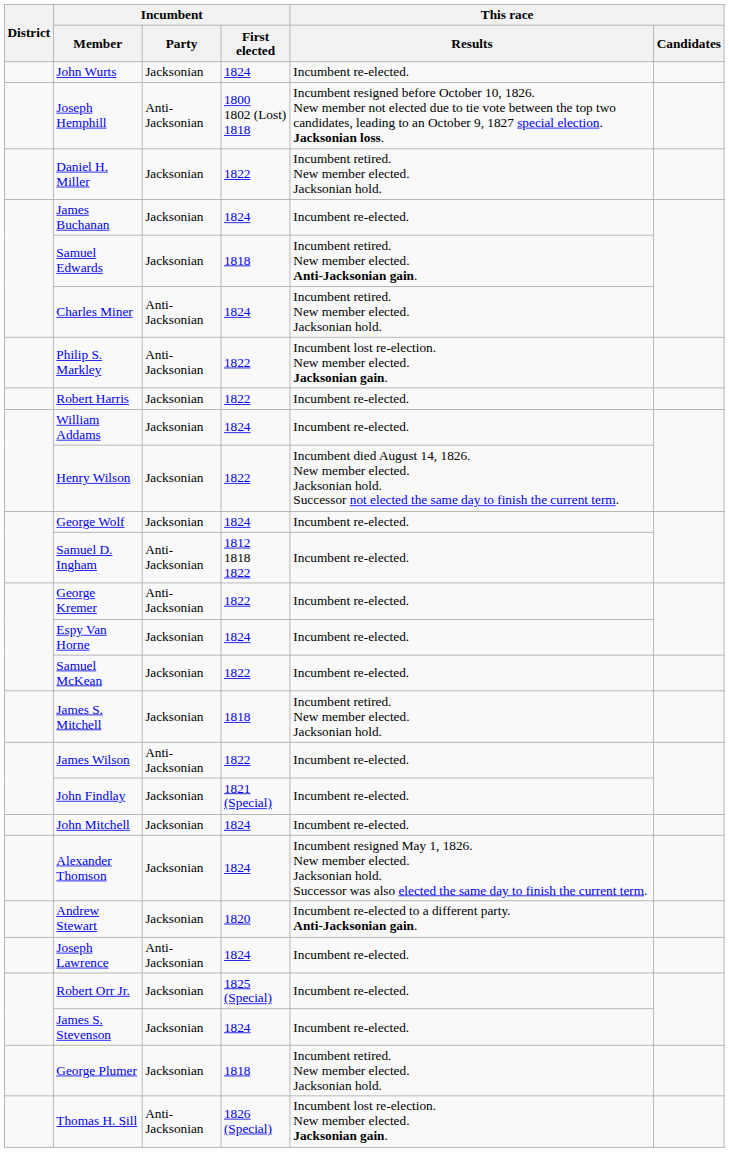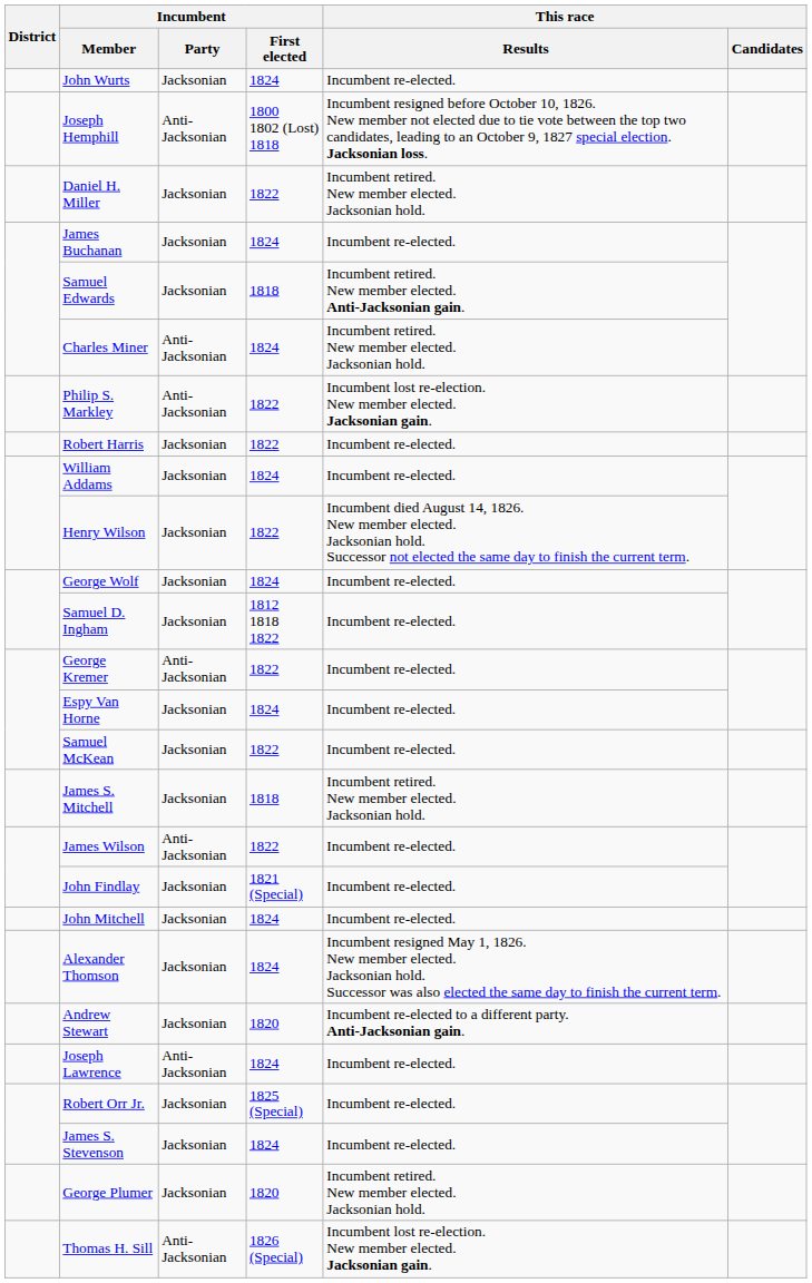 <table class=wikitable>
 <tr>
 <th rowspan=2>District</th>
 <th colspan=3>Incumbent</th>
 <th colspan=2>This race</th>
 </tr>
 <tr>
 <th>Member</th>
 <th>Party</th>
 <th>First elected</th>
 <th>Results</th>
 <th>Candidates</th>
 </tr>
 <tr>
 <td></td>
 <td><a href='#'>John Wurts</a></td>
 <td>Jacksonian</td>
 <td><a href='#'>1824</a></td>
 <td>Incumbent re-elected.</td>
 <td nowrap></td>
 </tr>
 <tr>
 <td></td>
 <td><a href='#'>Joseph Hemphill</a></td>
 <td>Anti-Jacksonian</td>
 <td><a href='#'>1800</a><br>1802 (Lost)<br><a href='#'>1818</a></td>
 <td>Incumbent resigned before October 10, 1826.<br>New member not elected due to tie vote between the top two candidates, leading to an October 9, 1827 <a href='#'>special election</a>.<br><strong>Jacksonian loss</strong>.</td>
 <td nowrap></td>
 </tr>
 <tr>
 <td></td>
 <td><a href='#'>Daniel H. Miller</a></td>
 <td>Jacksonian</td>
 <td><a href='#'>1822</a></td>
 <td>Incumbent retired.<br>New member elected.<br>Jacksonian hold.</td>
 <td nowrap></td>
 </tr>
 <tr>
 <td rowspan=3><br></td>
 <td><a href='#'>James Buchanan</a></td>
 <td>Jacksonian</td>
 <td><a href='#'>1824</a></td>
 <td>Incumbent re-elected.</td>
 <td rowspan=3 nowrap></td>
 </tr>
 <tr>
 <td><a href='#'>Samuel Edwards</a></td>
 <td>Jacksonian</td>
 <td><a href='#'>1818</a></td>
 <td>Incumbent retired.<br>New member elected.<br><strong>Anti-Jacksonian gain</strong>.</td>
 </tr>
 <tr>
 <td><a href='#'>Charles Miner</a></td>
 <td>Anti-Jacksonian</td>
 <td><a href='#'>1824</a></td>
 <td>Incumbent retired.<br>New member elected.<br>Jacksonian hold.</td>
 </tr>
 <tr>
 <td></td>
 <td><a href='#'>Philip S. Markley</a></td>
 <td>Anti-Jacksonian</td>
 <td><a href='#'>1822</a></td>
 <td>Incumbent lost re-election.<br>New member elected.<br><strong>Jacksonian gain</strong>.</td>
 <td nowrap></td>
 </tr>
 <tr>
 <td></td>
 <td><a href='#'>Robert Harris</a></td>
 <td>Jacksonian</td>
 <td><a href='#'>1822</a></td>
 <td>Incumbent re-elected.</td>
 <td nowrap></td>
 </tr>
 <tr>
 <td rowspan=2><br></td>
 <td><a href='#'>William Addams</a></td>
 <td>Jacksonian</td>
 <td><a href='#'>1824</a></td>
 <td>Incumbent re-elected.</td>
 <td rowspan=2 nowrap></td>
 </tr>
 <tr>
 <td><a href='#'>Henry Wilson</a></td>
 <td>Jacksonian</td>
 <td><a href='#'>1822</a></td>
 <td>Incumbent died August 14, 1826.<br>New member elected.<br>Jacksonian hold.<br>Successor <a href='#'>not elected the same day to finish the current term</a>.</td>
 </tr>
 <tr>
 <td rowspan=2><br></td>
 <td><a href='#'>George Wolf</a></td>
 <td>Jacksonian</td>
 <td><a href='#'>1824</a></td>
 <td>Incumbent re-elected.</td>
 <td rowspan=2 nowrap></td>
 </tr>
 <tr>
 <td><a href='#'>Samuel D. Ingham</a></td>
-<td>Anti-Jacksonian</td>
+<td>Jacksonian</td>
 <td><a href='#'>1812</a><br>1818 <br><a href='#'>1822 </a></td>
 <td>Incumbent re-elected.</td>
 </tr>
 <tr>
 <td rowspan=3><br></td>
 <td><a href='#'>George Kremer</a></td>
 <td>Anti-Jacksonian</td>
 <td><a href='#'>1822</a></td>
 <td>Incumbent re-elected.</td>
 <td rowspan=2 nowrap></td>
 </tr>
 <tr>
 <td><a href='#'>Espy Van Horne</a></td>
 <td>Jacksonian</td>
 <td><a href='#'>1824</a></td>
 <td>Incumbent re-elected.</td>
 </tr>
 <tr>
 <td><a href='#'>Samuel McKean</a></td>
 <td>Jacksonian</td>
 <td><a href='#'>1822</a></td>
 <td>Incumbent re-elected.</td>
 </tr>
 <tr>
 <td></td>
 <td><a href='#'>James S. Mitchell</a></td>
 <td>Jacksonian</td>
 <td><a href='#'>1818</a></td>
 <td>Incumbent retired.<br>New member elected.<br>Jacksonian hold.</td>
 <td nowrap></td>
 </tr>
 <tr>
 <td rowspan=2><br></td>
 <td><a href='#'>James Wilson</a></td>
 <td>Anti-Jacksonian</td>
 <td><a href='#'>1822</a></td>
 <td>Incumbent re-elected.</td>
 <td rowspan=2 nowrap></td>
 </tr>
 <tr>
 <td><a href='#'>John Findlay</a></td>
 <td>Jacksonian</td>
 <td><a href='#'>1821 (Special)</a></td>
 <td>Incumbent re-elected.</td>
 </tr>
 <tr>
 <td></td>
 <td><a href='#'>John Mitchell</a></td>
 <td>Jacksonian</td>
 <td><a href='#'>1824</a></td>
 <td>Incumbent re-elected.</td>
 <td nowrap></td>
 </tr>
 <tr>
 <td></td>
 <td><a href='#'>Alexander Thomson</a></td>
 <td>Jacksonian</td>
 <td><a href='#'>1824</a></td>
 <td>Incumbent resigned May 1, 1826.<br>New member elected.<br>Jacksonian hold.<br>Successor was also <a href='#'>elected the same day to finish the current term</a>.</td>
 <td nowrap></td>
 </tr>
 <tr>
 <td></td>
 <td><a href='#'>Andrew Stewart</a></td>
 <td>Jacksonian</td>
 <td><a href='#'>1820</a></td>
 <td>Incumbent re-elected to a different party.<br><strong>Anti-Jacksonian gain</strong>.</td>
 <td nowrap></td>
 </tr>
 <tr>
 <td></td>
 <td><a href='#'>Joseph Lawrence</a></td>
 <td>Anti-Jacksonian</td>
 <td><a href='#'>1824</a></td>
 <td>Incumbent re-elected.</td>
 <td nowrap></td>
 </tr>
 <tr>
 <td rowspan=2><br></td>
 <td><a href='#'>Robert Orr Jr.</a></td>
 <td>Jacksonian</td>
 <td><a href='#'>1825 (Special)</a></td>
 <td>Incumbent re-elected.</td>
 <td rowspan=2 nowrap></td>
 </tr>
 <tr>
 <td><a href='#'>James S. Stevenson</a></td>
 <td>Jacksonian</td>
 <td><a href='#'>1824</a></td>
 <td>Incumbent re-elected.</td>
 </tr>
 <tr>
 <td></td>
 <td><a href='#'>George Plumer</a></td>
 <td>Jacksonian</td>
-<td><a href='#'>1818</a></td>
+<td><a href='#'>1820</a></td>
 <td>Incumbent retired.<br>New member elected.<br>Jacksonian hold.</td>
 <td nowrap></td>
 </tr>
 <tr>
 <td></td>
 <td><a href='#'>Thomas H. Sill</a></td>
 <td>Anti-Jacksonian</td>
 <td><a href='#'>1826 (Special)</a></td>
 <td>Incumbent lost re-election.<br>New member elected.<br><strong>Jacksonian gain</strong>.</td>
 <td nowrap></td>
 </tr>
 </table>
